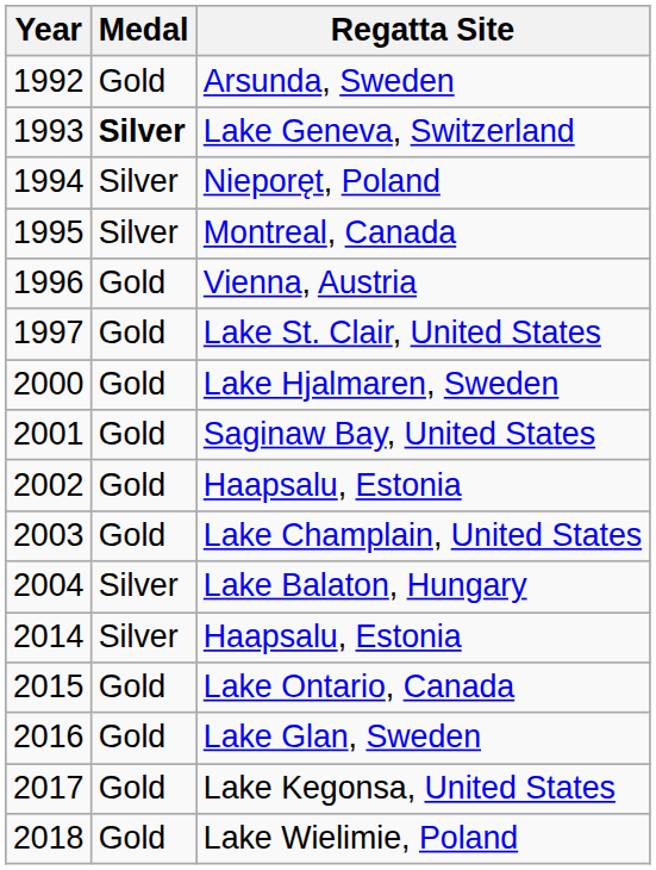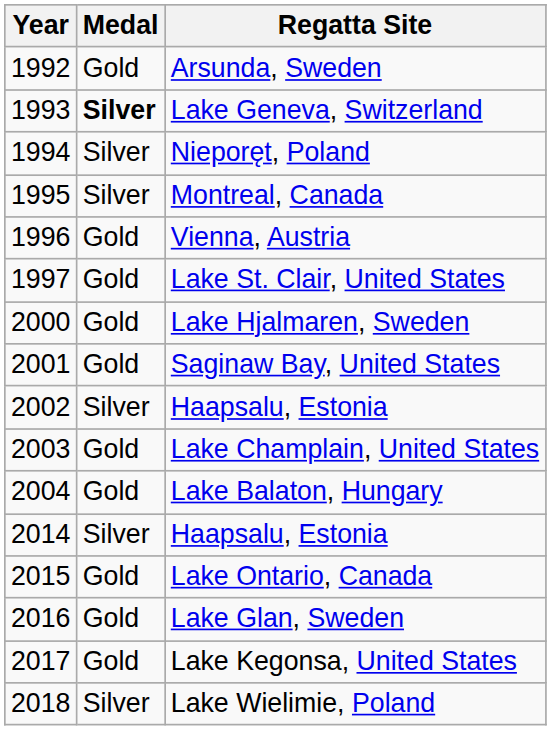 <table class="wikitable">
 <tr>
 <th>Year</th>
 <th>Medal</th>
 <th>Regatta Site</th>
 </tr>
 <tr>
 <td>1992</td>
 <td>Gold</td>
 <td><a href='#'>Arsunda</a>, <a href='#'>Sweden</a></td>
 </tr>
 <tr>
 <td>1993</td>
 <td><strong>Silver</strong></td>
 <td><a href='#'>Lake Geneva</a>, <a href='#'>Switzerland</a></td>
 </tr>
 <tr>
 <td>1994</td>
 <td>Silver</td>
 <td><a href='#'>Nieporęt</a>, <a href='#'>Poland</a></td>
 </tr>
 <tr>
 <td>1995</td>
 <td>Silver</td>
 <td><a href='#'>Montreal</a>, <a href='#'>Canada</a></td>
 </tr>
 <tr>
 <td>1996</td>
 <td>Gold</td>
 <td><a href='#'>Vienna</a>, <a href='#'>Austria</a></td>
 </tr>
 <tr>
 <td>1997</td>
 <td>Gold</td>
 <td><a href='#'>Lake St. Clair</a>, <a href='#'>United States</a></td>
 </tr>
 <tr>
 <td>2000</td>
 <td>Gold</td>
 <td><a href='#'>Lake Hjalmaren</a>, <a href='#'>Sweden</a></td>
 </tr>
 <tr>
 <td>2001</td>
 <td>Gold</td>
 <td><a href='#'>Saginaw Bay</a>, <a href='#'>United States</a></td>
 </tr>
 <tr>
 <td>2002</td>
-<td>Gold</td>
+<td>Silver</td>
 <td><a href='#'>Haapsalu</a>, <a href='#'>Estonia</a></td>
 </tr>
 <tr>
 <td>2003</td>
 <td>Gold</td>
 <td><a href='#'>Lake Champlain</a>, <a href='#'>United States</a></td>
 </tr>
 <tr>
 <td>2004</td>
-<td>Silver</td>
+<td>Gold</td>
 <td><a href='#'>Lake Balaton</a>, <a href='#'>Hungary</a></td>
 </tr>
 <tr>
 <td>2014</td>
 <td>Silver</td>
 <td><a href='#'>Haapsalu</a>, <a href='#'>Estonia</a></td>
 </tr>
 <tr>
 <td>2015</td>
 <td>Gold</td>
 <td><a href='#'>Lake Ontario</a>, <a href='#'>Canada</a></td>
 </tr>
 <tr>
 <td>2016</td>
 <td>Gold</td>
 <td><a href='#'>Lake Glan</a>, <a href='#'>Sweden</a></td>
 </tr>
 <tr>
 <td>2017</td>
 <td>Gold</td>
 <td>Lake Kegonsa, <a href='#'>United States</a></td>
 </tr>
 <tr>
 <td>2018</td>
-<td>Gold</td>
+<td>Silver</td>
 <td>Lake Wielimie, <a href='#'>Poland</a></td>
 </tr>
 </table>
